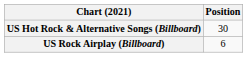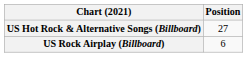 <table class="wikitable sortable plainrowheaders" style="text-align:center">
 <tr>
 <th scope="col">Chart (2021)</th>
 <th scope="col">Position</th>
 </tr>
 <tr>
 <th scope="row">US Hot Rock & Alternative Songs (<em>Billboard</em>)</th>
-<td>30</td>
+<td>27</td>
 </tr>
 <tr>
 <th scope="row">US Rock Airplay (<em>Billboard</em>)</th>
 <td>6</td>
 </tr>
 </table>
